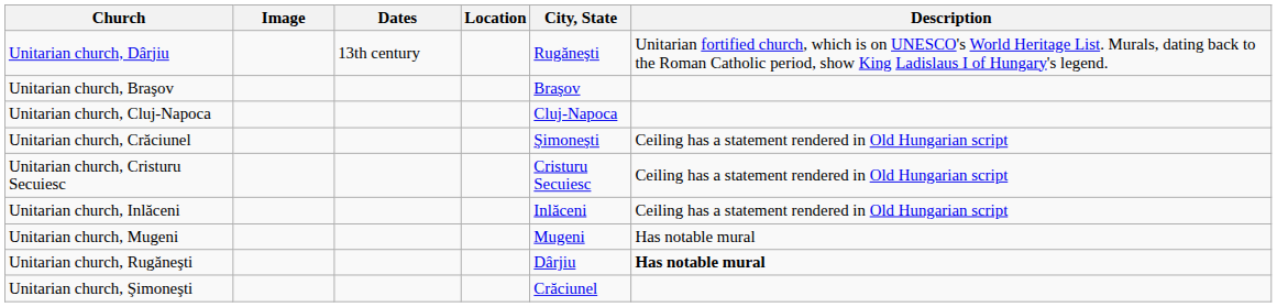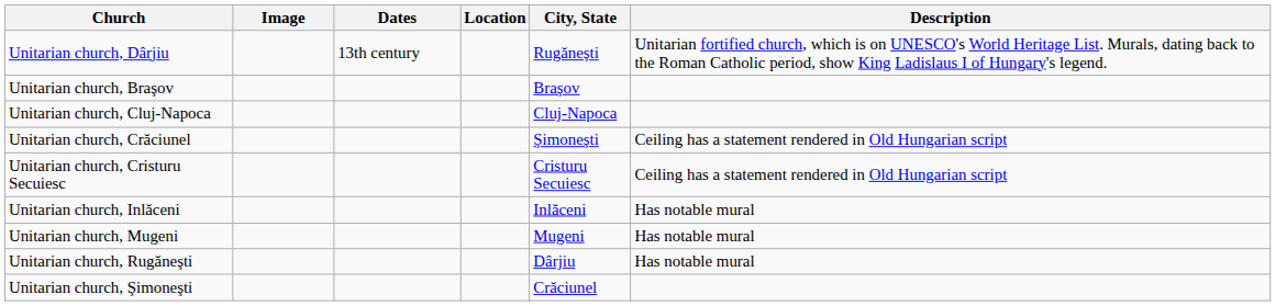 <table class="wikitable sortable" style="width:98%">
 <tr>
 <th style="width:18%;"><strong>Church</strong></th>
 <th style="width:8%;" class="unsortable"><strong>Image</strong></th>
 <th style="width:10%;"><strong>Dates</strong></th>
 <th><strong>Location</strong></th>
 <th style="width:8%;"><strong>City, State</strong></th>
 <th class="unsortable"><strong>Description</strong></th>
 </tr>
 <tr>
 <td><a href='#'>Unitarian church, Dârjiu</a></td>
 <td></td>
 <td>13th century</td>
 <td></td>
 <td><a href='#'>Rugăneşti</a></td>
 <td>Unitarian <a href='#'>fortified church</a>, which is on <a href='#'>UNESCO</a>'s <a href='#'>World Heritage List</a>. Murals, dating back to the Roman Catholic period, show <a href='#'>King</a> <a href='#'>Ladislaus I of Hungary</a>'s legend.</td>
 </tr>
 <tr>
 <td>Unitarian church, Braşov</td>
 <td></td>
 <td></td>
 <td></td>
 <td><a href='#'>Braşov</a></td>
 <td></td>
 </tr>
 <tr>
 <td>Unitarian church, Cluj-Napoca</td>
 <td></td>
 <td></td>
 <td></td>
 <td><a href='#'>Cluj-Napoca</a></td>
 <td></td>
 </tr>
 <tr>
 <td>Unitarian church, Crăciunel</td>
 <td></td>
 <td></td>
 <td></td>
 <td><a href='#'>Şimoneşti</a></td>
 <td>Ceiling has a statement rendered in <a href='#'>Old Hungarian script</a></td>
 </tr>
 <tr>
 <td>Unitarian church, Cristuru Secuiesc</td>
 <td></td>
 <td></td>
 <td></td>
 <td><a href='#'>Cristuru Secuiesc</a></td>
 <td>Ceiling has a statement rendered in <a href='#'>Old Hungarian script</a></td>
 </tr>
 <tr>
 <td>Unitarian church, Inlăceni</td>
 <td></td>
 <td></td>
 <td></td>
 <td><a href='#'>Inlăceni</a></td>
-<td>Ceiling has a statement rendered in <a href='#'>Old Hungarian script</a></td>
+<td>Has notable mural</td>
 </tr>
 <tr>
 <td>Unitarian church, Mugeni</td>
 <td></td>
 <td></td>
 <td></td>
 <td><a href='#'>Mugeni</a></td>
 <td>Has notable mural</td>
 </tr>
 <tr>
 <td>Unitarian church, Rugăneşti</td>
 <td></td>
 <td></td>
 <td></td>
 <td><a href='#'>Dârjiu</a></td>
-<td><strong>Has notable mural</strong></td>
+<td>Has notable mural</td>
 </tr>
 <tr>
 <td>Unitarian church, Şimoneşti</td>
 <td></td>
 <td></td>
 <td></td>
 <td><a href='#'>Crăciunel</a></td>
 <td></td>
 </tr>
 </table>
